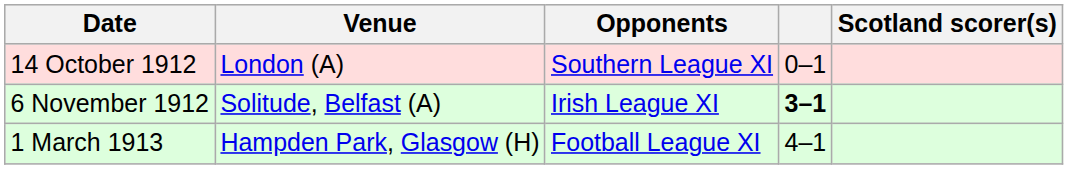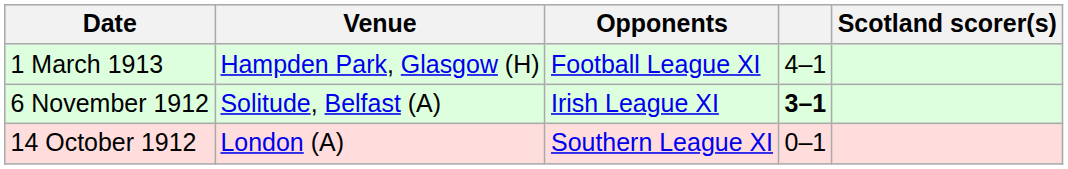 <table class="wikitable">
 <tr>
 <th>Date</th>
 <th>Venue</th>
 <th>Opponents</th>
 <th></th>
 <th>Scotland scorer(s)</th>
 </tr>
-<tr bgcolor=#ffdddd>
-<td>14 October 1912</td>
-<td><a href='#'>London</a> (A)</td>
-<td> <a href='#'>Southern League XI</a></td>
-<td align=center>0–1</td>
+<tr bgcolor=#ddffdd>
+<td>1 March 1913</td>
+<td><a href='#'>Hampden Park</a>, <a href='#'>Glasgow</a> (H)</td>
+<td> <a href='#'>Football League XI</a></td>
+<td align=center>4–1</td>
 <td></td>
 </tr>
 <tr bgcolor=#ddffdd>
 <td>6 November 1912</td>
 <td><a href='#'>Solitude</a>, <a href='#'>Belfast</a> (A)</td>
 <td> <a href='#'>Irish League XI</a></td>
 <td align=center><strong>3–1</strong></td>
 <td></td>
 </tr>
-<tr bgcolor=#ddffdd>
-<td>1 March 1913</td>
-<td><a href='#'>Hampden Park</a>, <a href='#'>Glasgow</a> (H)</td>
-<td> <a href='#'>Football League XI</a></td>
-<td align=center>4–1</td>
+<tr bgcolor=#ffdddd>
+<td>14 October 1912</td>
+<td><a href='#'>London</a> (A)</td>
+<td> <a href='#'>Southern League XI</a></td>
+<td align=center>0–1</td>
 <td></td>
 </tr>
 </table>
